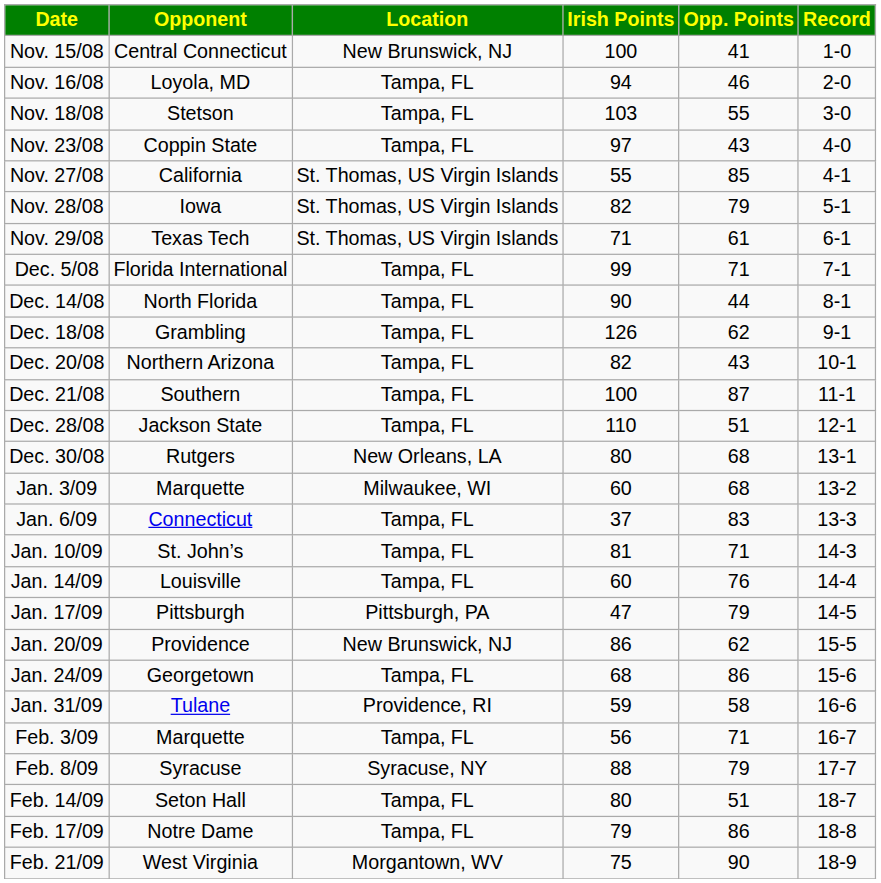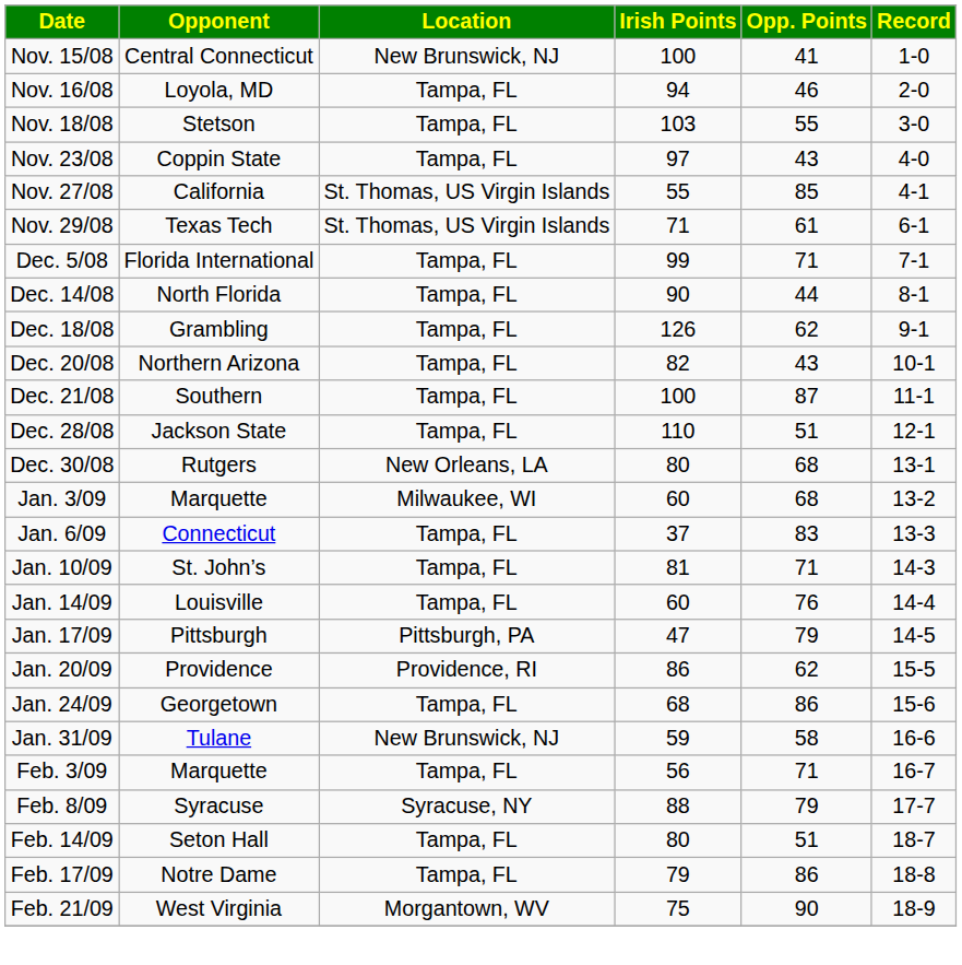 <table class="wikitable" style="text-align:center">
 <tr>
 <th style="background:green;color:yellow;">Date</th>
 <th style="background:green;color:yellow;">Opponent</th>
 <th style="background:green;color:yellow;">Location</th>
 <th style="background:green;color:yellow;">Irish Points</th>
 <th style="background:green;color:yellow;">Opp. Points</th>
 <th style="background:green;color:yellow;">Record</th>
 </tr>
 <tr>
 <td>Nov. 15/08</td>
 <td>Central Connecticut</td>
 <td>New Brunswick, NJ</td>
 <td>100</td>
 <td>41</td>
 <td>1-0</td>
 </tr>
 <tr>
 <td>Nov. 16/08</td>
 <td>Loyola, MD</td>
 <td>Tampa, FL</td>
 <td>94</td>
 <td>46</td>
 <td>2-0</td>
 </tr>
 <tr>
 <td>Nov. 18/08</td>
 <td>Stetson</td>
 <td>Tampa, FL</td>
 <td>103</td>
 <td>55</td>
 <td>3-0</td>
 </tr>
 <tr>
 <td>Nov. 23/08</td>
 <td>Coppin State</td>
 <td>Tampa, FL</td>
 <td>97</td>
 <td>43</td>
 <td>4-0</td>
 </tr>
 <tr>
 <td>Nov. 27/08</td>
 <td>California</td>
 <td>St. Thomas, US Virgin Islands</td>
 <td>55</td>
 <td>85</td>
 <td>4-1</td>
-</tr>
-<tr>
-<td>Nov. 28/08</td>
-<td>Iowa</td>
-<td>St. Thomas, US Virgin Islands</td>
-<td>82</td>
-<td>79</td>
-<td>5-1</td>
 </tr>
 <tr>
 <td>Nov. 29/08</td>
 <td>Texas Tech</td>
 <td>St. Thomas, US Virgin Islands</td>
 <td>71</td>
 <td>61</td>
 <td>6-1</td>
 </tr>
 <tr>
 <td>Dec. 5/08</td>
 <td>Florida International</td>
 <td>Tampa, FL</td>
 <td>99</td>
 <td>71</td>
 <td>7-1</td>
 </tr>
 <tr>
 <td>Dec. 14/08</td>
 <td>North Florida</td>
 <td>Tampa, FL</td>
 <td>90</td>
 <td>44</td>
 <td>8-1</td>
 </tr>
 <tr>
 <td>Dec. 18/08</td>
 <td>Grambling</td>
 <td>Tampa, FL</td>
 <td>126</td>
 <td>62</td>
 <td>9-1</td>
 </tr>
 <tr>
 <td>Dec. 20/08</td>
 <td>Northern Arizona</td>
 <td>Tampa, FL</td>
 <td>82</td>
 <td>43</td>
 <td>10-1</td>
 </tr>
 <tr>
 <td>Dec. 21/08</td>
 <td>Southern</td>
 <td>Tampa, FL</td>
 <td>100</td>
 <td>87</td>
 <td>11-1</td>
 </tr>
 <tr>
 <td>Dec. 28/08</td>
 <td>Jackson State</td>
 <td>Tampa, FL</td>
 <td>110</td>
 <td>51</td>
 <td>12-1</td>
 </tr>
 <tr>
 <td>Dec. 30/08</td>
 <td>Rutgers</td>
 <td>New Orleans, LA</td>
 <td>80</td>
 <td>68</td>
 <td>13-1</td>
 </tr>
 <tr>
 <td>Jan. 3/09</td>
 <td>Marquette</td>
 <td>Milwaukee, WI</td>
 <td>60</td>
 <td>68</td>
 <td>13-2</td>
 </tr>
 <tr>
 <td>Jan. 6/09</td>
 <td><a href='#'>Connecticut</a></td>
 <td>Tampa, FL</td>
 <td>37</td>
 <td>83</td>
 <td>13-3</td>
 </tr>
 <tr>
 <td>Jan. 10/09</td>
 <td>St. John’s</td>
 <td>Tampa, FL</td>
 <td>81</td>
 <td>71</td>
 <td>14-3</td>
 </tr>
 <tr>
 <td>Jan. 14/09</td>
 <td>Louisville</td>
 <td>Tampa, FL</td>
 <td>60</td>
 <td>76</td>
 <td>14-4</td>
 </tr>
 <tr>
 <td>Jan. 17/09</td>
 <td>Pittsburgh</td>
 <td>Pittsburgh, PA</td>
 <td>47</td>
 <td>79</td>
 <td>14-5</td>
 </tr>
 <tr>
 <td>Jan. 20/09</td>
 <td>Providence</td>
-<td>New Brunswick, NJ</td>
+<td>Providence, RI</td>
 <td>86</td>
 <td>62</td>
 <td>15-5</td>
 </tr>
 <tr>
 <td>Jan. 24/09</td>
 <td>Georgetown</td>
 <td>Tampa, FL</td>
 <td>68</td>
 <td>86</td>
 <td>15-6</td>
 </tr>
 <tr>
 <td>Jan. 31/09</td>
 <td><a href='#'>Tulane</a></td>
-<td>Providence, RI</td>
+<td>New Brunswick, NJ</td>
 <td>59</td>
 <td>58</td>
 <td>16-6</td>
 </tr>
 <tr>
 <td>Feb. 3/09</td>
 <td>Marquette</td>
 <td>Tampa, FL</td>
 <td>56</td>
 <td>71</td>
 <td>16-7</td>
 </tr>
 <tr>
 <td>Feb. 8/09</td>
 <td>Syracuse</td>
 <td>Syracuse, NY</td>
 <td>88</td>
 <td>79</td>
 <td>17-7</td>
 </tr>
 <tr>
 <td>Feb. 14/09</td>
 <td>Seton Hall</td>
 <td>Tampa, FL</td>
 <td>80</td>
 <td>51</td>
 <td>18-7</td>
 </tr>
 <tr>
 <td>Feb. 17/09</td>
 <td>Notre Dame</td>
 <td>Tampa, FL</td>
 <td>79</td>
 <td>86</td>
 <td>18-8</td>
 </tr>
 <tr>
 <td>Feb. 21/09</td>
 <td>West Virginia</td>
 <td>Morgantown, WV</td>
 <td>75</td>
 <td>90</td>
 <td>18-9</td>
 </tr>
 <tr>
 </tr>
 </table>
